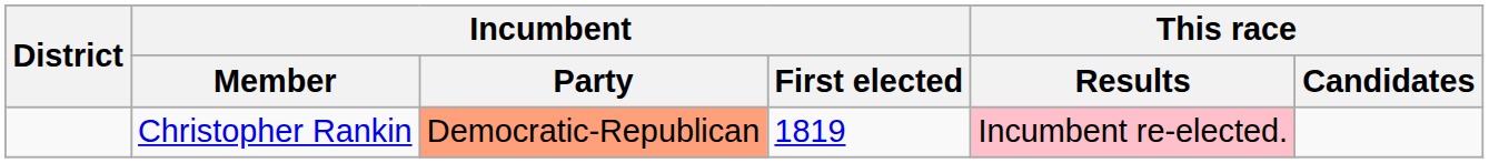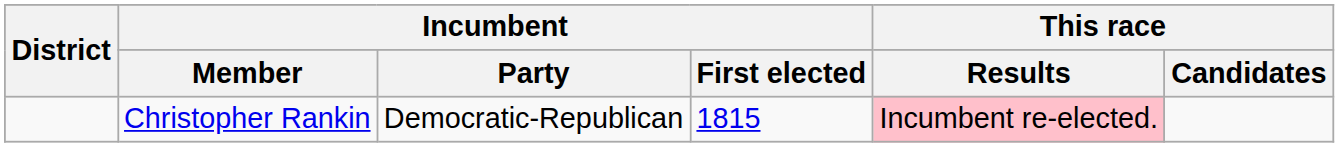 <table class=wikitable>
 <tr>
 <th rowspan=2>District</th>
 <th colspan=3>Incumbent</th>
 <th colspan=2>This race</th>
 </tr>
 <tr>
 <th>Member</th>
 <th>Party</th>
 <th>First elected</th>
 <th>Results</th>
 <th>Candidates</th>
 </tr>
 <tr>
 <td></td>
 <td><a href='#'>Christopher Rankin</a></td>
-<td style="background: lightsalmon;">Democratic-Republican</td>
-<td><a href='#'>1819</a></td>
+<td>Democratic-Republican</td>
+<td><a href='#'>1815</a></td>
 <td style="background: pink;">Incumbent re-elected.</td>
 <td nowrap></td>
 </tr>
 </table>
